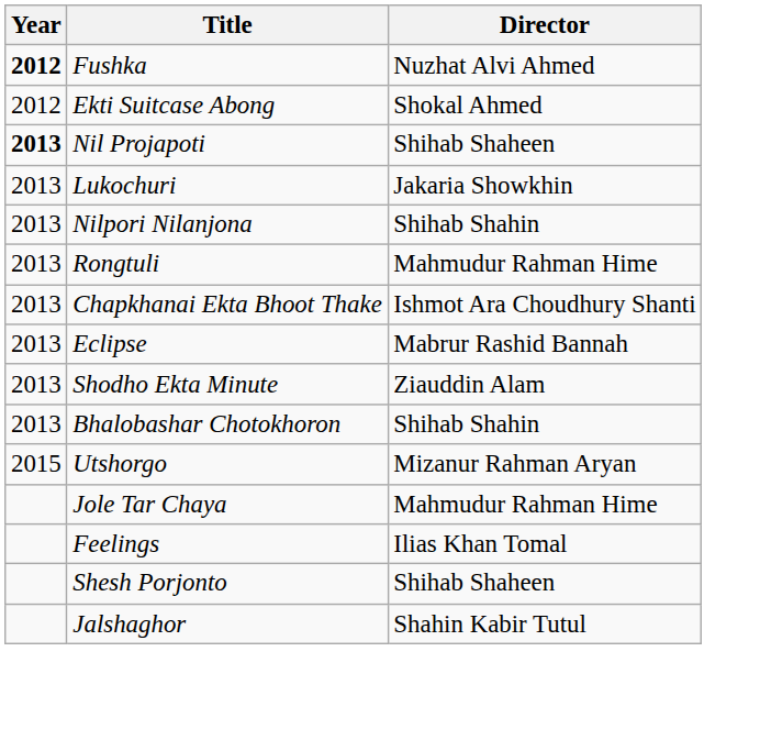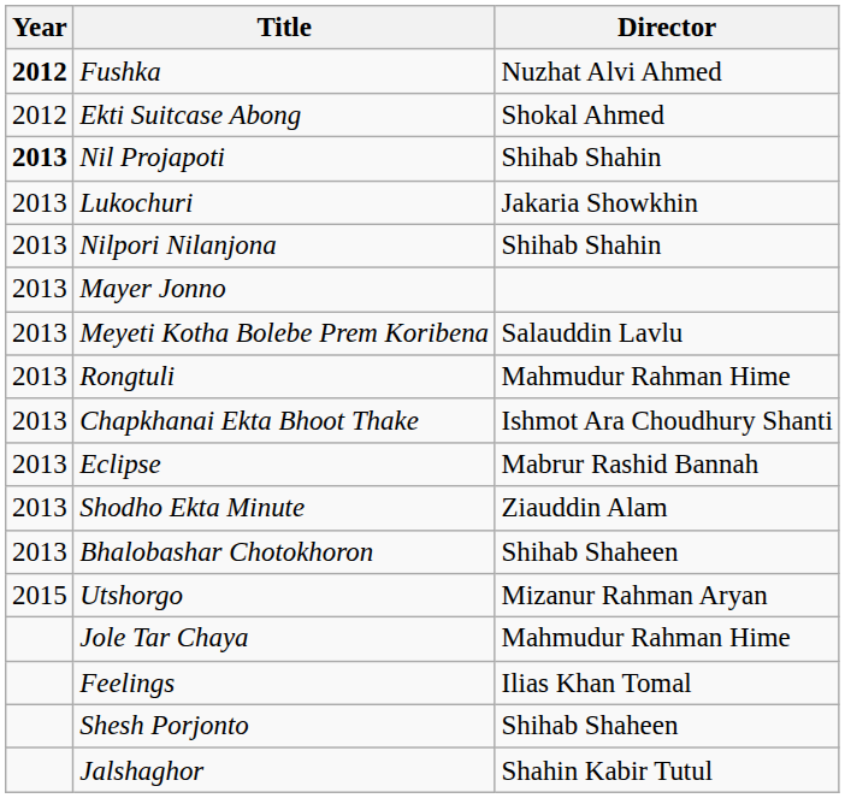 <table class="wikitable sortable">
 <tr>
 <th>Year</th>
 <th>Title</th>
 <th>Director</th>
 </tr>
 <tr>
 <td><strong>2012</strong></td>
 <td><em>Fushka</em></td>
 <td>Nuzhat Alvi Ahmed</td>
 </tr>
 <tr>
 <td>2012</td>
 <td><em>Ekti Suitcase Abong</em></td>
 <td>Shokal Ahmed</td>
 </tr>
 <tr>
 <td><strong>2013</strong></td>
 <td><em>Nil Projapoti</em></td>
-<td>Shihab Shaheen</td>
+<td>Shihab Shahin</td>
 </tr>
 <tr>
 <td>2013</td>
 <td><em>Lukochuri</em></td>
 <td>Jakaria Showkhin</td>
 </tr>
 <tr>
 <td>2013</td>
 <td><em>Nilpori Nilanjona</em></td>
 <td>Shihab Shahin</td>
+</tr>
+<tr>
+<td>2013</td>
+<td><em>Mayer Jonno</em></td>
+<td></td>
+</tr>
+<tr>
+<td>2013</td>
+<td><em>Meyeti Kotha Bolebe Prem Koribena</em></td>
+<td>Salauddin Lavlu</td>
 </tr>
 <tr>
 <td>2013</td>
 <td><em>Rongtuli</em></td>
 <td>Mahmudur Rahman Hime</td>
 </tr>
 <tr>
 <td>2013</td>
 <td><em>Chapkhanai Ekta Bhoot Thake</em></td>
 <td>Ishmot Ara Choudhury Shanti</td>
 </tr>
 <tr>
 <td>2013</td>
 <td><em>Eclipse</em></td>
 <td>Mabrur Rashid Bannah</td>
 </tr>
 <tr>
 <td>2013</td>
 <td><em>Shodho Ekta Minute</em></td>
 <td>Ziauddin Alam</td>
 </tr>
 <tr>
 <td>2013</td>
 <td><em>Bhalobashar Chotokhoron</em></td>
-<td>Shihab Shahin</td>
+<td>Shihab Shaheen</td>
 </tr>
 <tr>
 <td>2015</td>
 <td><em>Utshorgo</em></td>
 <td>Mizanur Rahman Aryan</td>
 </tr>
 <tr>
 <td></td>
 <td><em>Jole Tar Chaya</em></td>
 <td>Mahmudur Rahman Hime</td>
 </tr>
 <tr>
 <td></td>
 <td><em>Feelings</em></td>
 <td>Ilias Khan Tomal</td>
 </tr>
 <tr>
 <td></td>
 <td><em>Shesh Porjonto</em></td>
 <td>Shihab Shaheen</td>
 </tr>
 <tr>
 <td></td>
 <td><em>Jalshaghor</em></td>
 <td>Shahin Kabir Tutul</td>
 </tr>
 </table>
